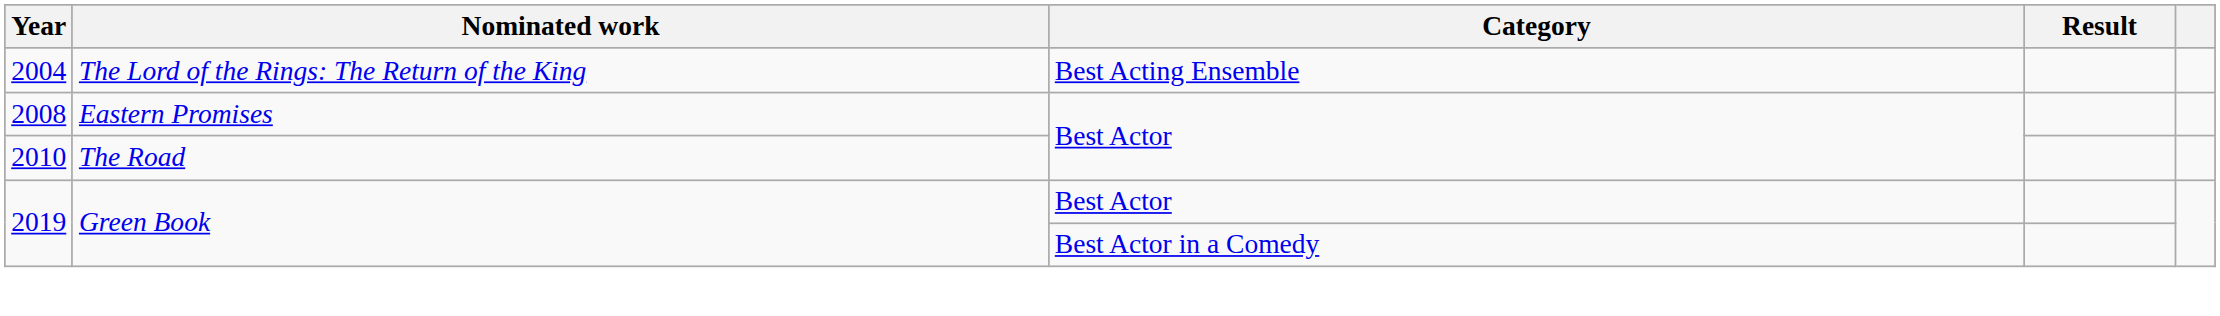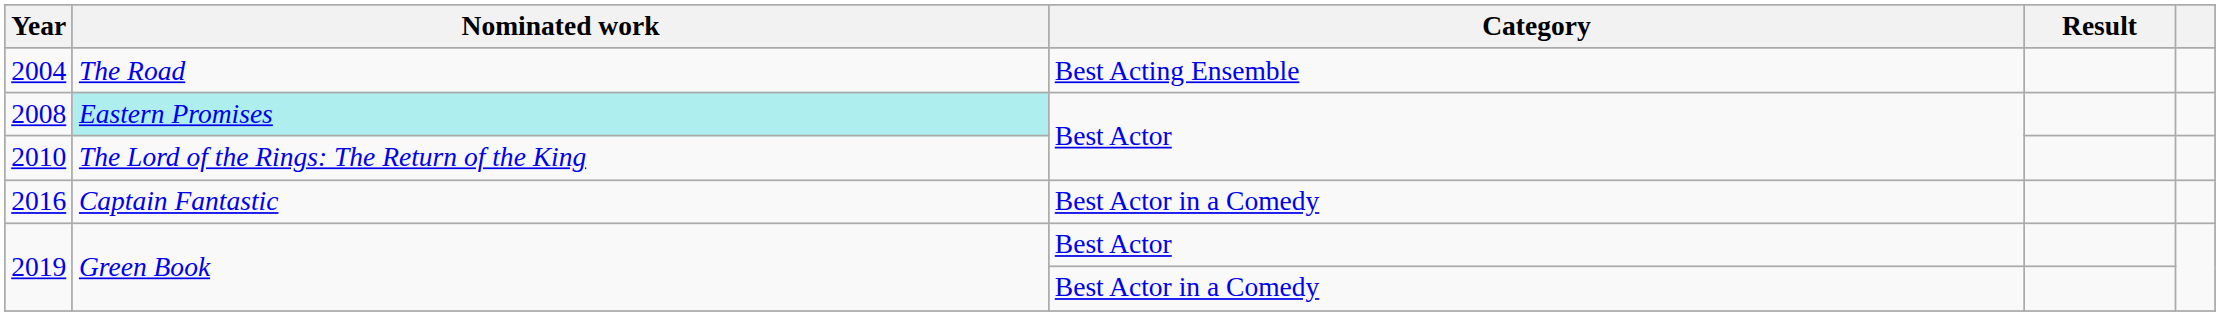 <table class="wikitable sortable">
 <tr>
 <th scope="col" style="width:1em;">Year</th>
 <th scope="col" style="width:35em;">Nominated work</th>
 <th scope="col" style="width:35em;">Category</th>
 <th scope="col" style="width:5em;">Result</th>
 <th scope="col" style="width:1em;" class="unsortable"></th>
 </tr>
 <tr>
 <td><a href='#'>2004</a></td>
-<td><em><a href='#'>The Lord of the Rings: The Return of the King</a></em></td>
+<td><em><a href='#'>The Road</a></em></td>
 <td><a href='#'>Best Acting Ensemble</a></td>
 <td></td>
 <td style="text-align:center;"></td>
 </tr>
 <tr>
 <td><a href='#'>2008</a></td>
-<td><em><a href='#'>Eastern Promises</a></em></td>
+<td style="background: paleturquoise;"><em><a href='#'>Eastern Promises</a></em></td>
 <td rowspan="2"><a href='#'>Best Actor</a></td>
 <td></td>
 <td style="text-align:center;"></td>
 </tr>
 <tr>
 <td><a href='#'>2010</a></td>
-<td><em><a href='#'>The Road</a></em></td>
+<td><em><a href='#'>The Lord of the Rings: The Return of the King</a></em></td>
 <td></td>
 <td style="text-align:center;"></td>
+</tr>
+<tr>
+<td><a href='#'>2016</a></td>
+<td><a href='#'><em>Captain Fantastic</em></a></td>
+<td><a href='#'>Best Actor in a Comedy</a></td>
+<td></td>
+<td></td>
 </tr>
 <tr>
 <td rowspan="2"><a href='#'>2019</a></td>
 <td rowspan="2"><em><a href='#'>Green Book</a></em></td>
 <td><a href='#'>Best Actor</a></td>
 <td></td>
 </tr>
 <tr>
 <td><a href='#'>Best Actor in a Comedy</a></td>
 <td></td>
 </tr>
 </table>
